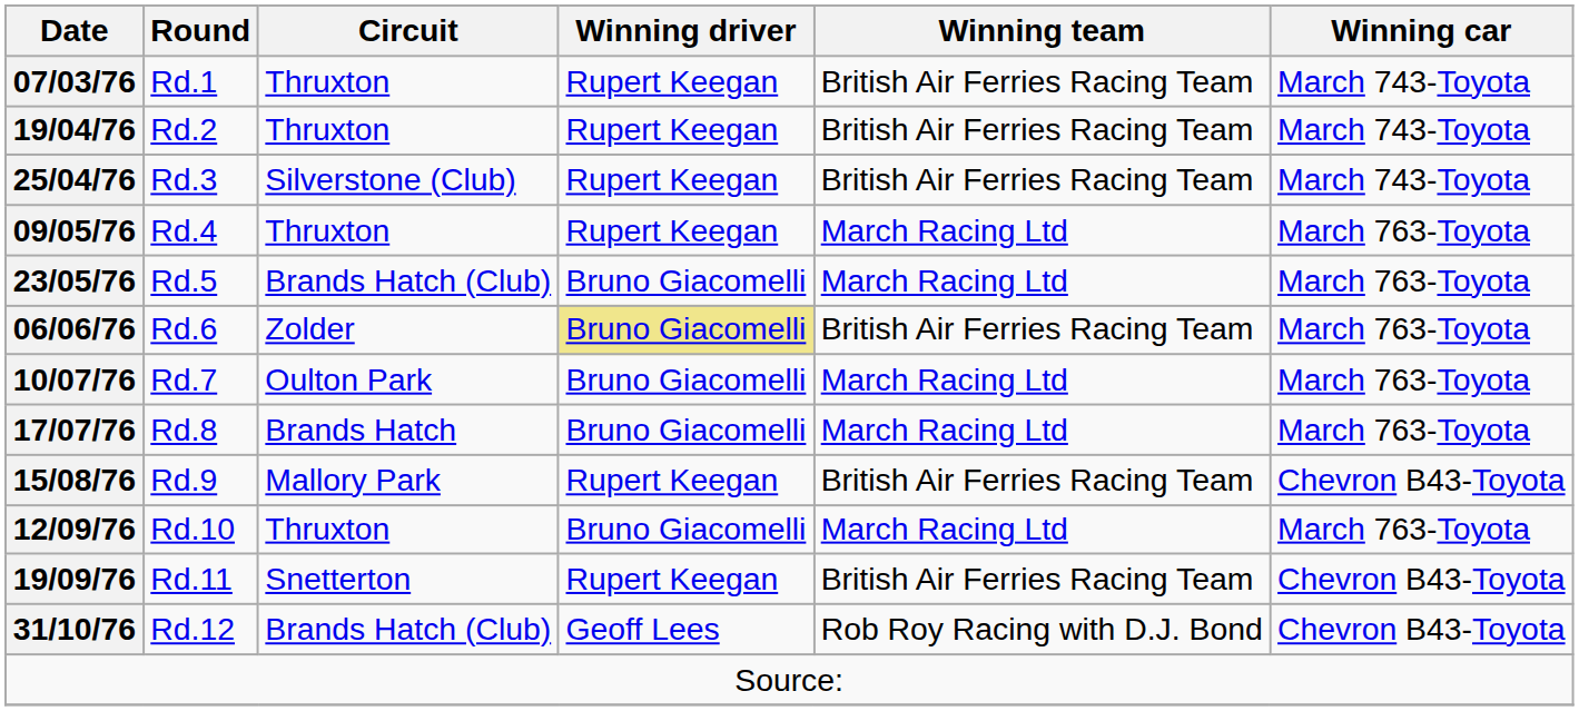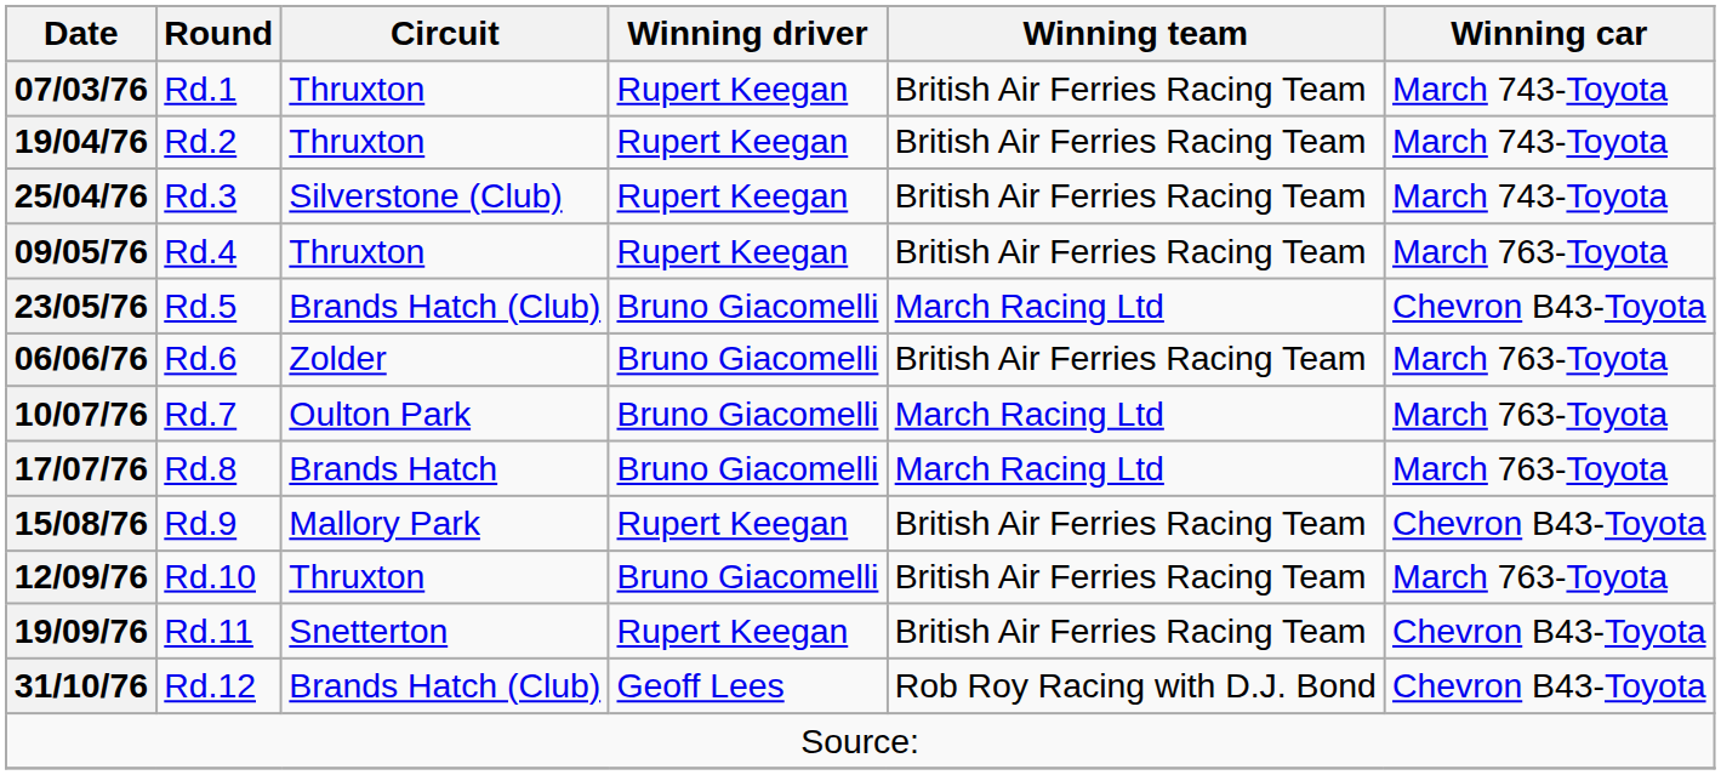 <table class="wikitable" style="font-size: 90%;">
 <tr>
 <th>Date</th>
 <th>Round</th>
 <th>Circuit</th>
 <th>Winning driver</th>
 <th>Winning team</th>
 <th>Winning car</th>
 </tr>
 <tr>
 <th>07/03/76</th>
 <td><a href='#'>Rd.1</a></td>
 <td> <a href='#'>Thruxton</a></td>
 <td> <a href='#'>Rupert Keegan</a></td>
 <td>British Air Ferries Racing Team</td>
 <td><a href='#'>March</a> 743-<a href='#'>Toyota</a></td>
 </tr>
 <tr>
 <th>19/04/76</th>
 <td><a href='#'>Rd.2</a></td>
 <td> <a href='#'>Thruxton</a></td>
 <td> <a href='#'>Rupert Keegan</a></td>
 <td>British Air Ferries Racing Team</td>
 <td><a href='#'>March</a> 743-<a href='#'>Toyota</a></td>
 </tr>
 <tr>
 <th>25/04/76</th>
 <td><a href='#'>Rd.3</a></td>
 <td> <a href='#'>Silverstone (Club)</a></td>
 <td> <a href='#'>Rupert Keegan</a></td>
 <td>British Air Ferries Racing Team</td>
 <td><a href='#'>March</a> 743-<a href='#'>Toyota</a></td>
 </tr>
 <tr>
 <th>09/05/76</th>
 <td><a href='#'>Rd.4</a></td>
 <td> <a href='#'>Thruxton</a></td>
 <td> <a href='#'>Rupert Keegan</a></td>
-<td><a href='#'>March Racing Ltd</a></td>
+<td>British Air Ferries Racing Team</td>
 <td><a href='#'>March</a> 763-<a href='#'>Toyota</a></td>
 </tr>
 <tr>
 <th>23/05/76</th>
 <td><a href='#'>Rd.5</a></td>
 <td> <a href='#'>Brands Hatch (Club)</a></td>
 <td> <a href='#'>Bruno Giacomelli</a></td>
 <td><a href='#'>March Racing Ltd</a></td>
-<td><a href='#'>March</a> 763-<a href='#'>Toyota</a></td>
+<td><a href='#'>Chevron</a> B43-<a href='#'>Toyota</a></td>
 </tr>
 <tr>
 <th>06/06/76</th>
 <td><a href='#'>Rd.6</a></td>
 <td> <a href='#'>Zolder</a></td>
-<td style="background: khaki;"> <a href='#'>Bruno Giacomelli</a></td>
+<td> <a href='#'>Bruno Giacomelli</a></td>
 <td>British Air Ferries Racing Team</td>
 <td><a href='#'>March</a> 763-<a href='#'>Toyota</a></td>
 </tr>
 <tr>
 <th>10/07/76</th>
 <td><a href='#'>Rd.7</a></td>
 <td> <a href='#'>Oulton Park</a></td>
 <td> <a href='#'>Bruno Giacomelli</a></td>
 <td><a href='#'>March Racing Ltd</a></td>
 <td><a href='#'>March</a> 763-<a href='#'>Toyota</a></td>
 </tr>
 <tr>
 <th>17/07/76</th>
 <td><a href='#'>Rd.8</a></td>
 <td> <a href='#'>Brands Hatch</a></td>
 <td> <a href='#'>Bruno Giacomelli</a></td>
 <td><a href='#'>March Racing Ltd</a></td>
 <td><a href='#'>March</a> 763-<a href='#'>Toyota</a></td>
 </tr>
 <tr>
 <th>15/08/76</th>
 <td><a href='#'>Rd.9</a></td>
 <td> <a href='#'>Mallory Park</a></td>
 <td> <a href='#'>Rupert Keegan</a></td>
 <td>British Air Ferries Racing Team</td>
 <td><a href='#'>Chevron</a> B43-<a href='#'>Toyota</a></td>
 </tr>
 <tr>
 <th>12/09/76</th>
 <td><a href='#'>Rd.10</a></td>
 <td> <a href='#'>Thruxton</a></td>
 <td> <a href='#'>Bruno Giacomelli</a></td>
-<td><a href='#'>March Racing Ltd</a></td>
+<td>British Air Ferries Racing Team</td>
 <td><a href='#'>March</a> 763-<a href='#'>Toyota</a></td>
 </tr>
 <tr>
 <th>19/09/76</th>
 <td><a href='#'>Rd.11</a></td>
 <td> <a href='#'>Snetterton</a></td>
 <td> <a href='#'>Rupert Keegan</a></td>
 <td>British Air Ferries Racing Team</td>
 <td><a href='#'>Chevron</a> B43-<a href='#'>Toyota</a></td>
 </tr>
 <tr>
 <th>31/10/76</th>
 <td><a href='#'>Rd.12</a></td>
 <td> <a href='#'>Brands Hatch (Club)</a></td>
 <td> <a href='#'>Geoff Lees</a></td>
 <td>Rob Roy Racing with D.J. Bond</td>
 <td><a href='#'>Chevron</a> B43-<a href='#'>Toyota</a></td>
 </tr>
 <tr>
 <td colspan=6 align=center>Source:</td>
 </tr>
 <tr>
 </tr>
 </table>
